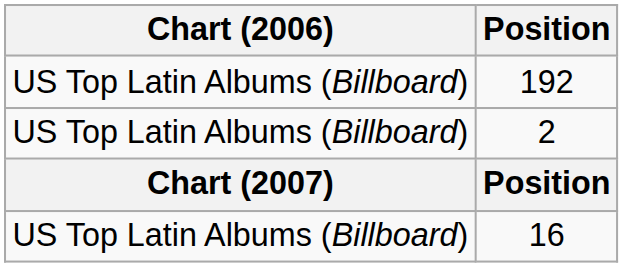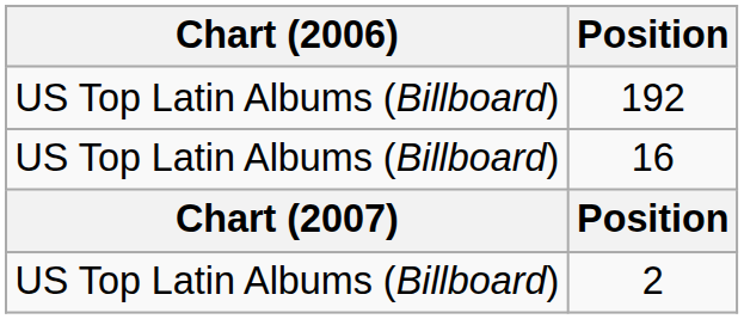 <table class="wikitable">
 <tr>
 <th>Chart (2006)</th>
 <th>Position</th>
 </tr>
 <tr>
 <td>US Top Latin Albums (<em>Billboard</em>)</td>
 <td align="center">192</td>
 </tr>
 <tr>
 <td>US Top Latin Albums (<em>Billboard</em>)</td>
-<td align="center">2</td>
+<td align="center">16</td>
 </tr>
 <tr>
 <th>Chart (2007)</th>
 <th>Position</th>
 </tr>
 <tr>
 <td>US Top Latin Albums (<em>Billboard</em>)</td>
-<td align="center">16</td>
+<td align="center">2</td>
 </tr>
 </table>
